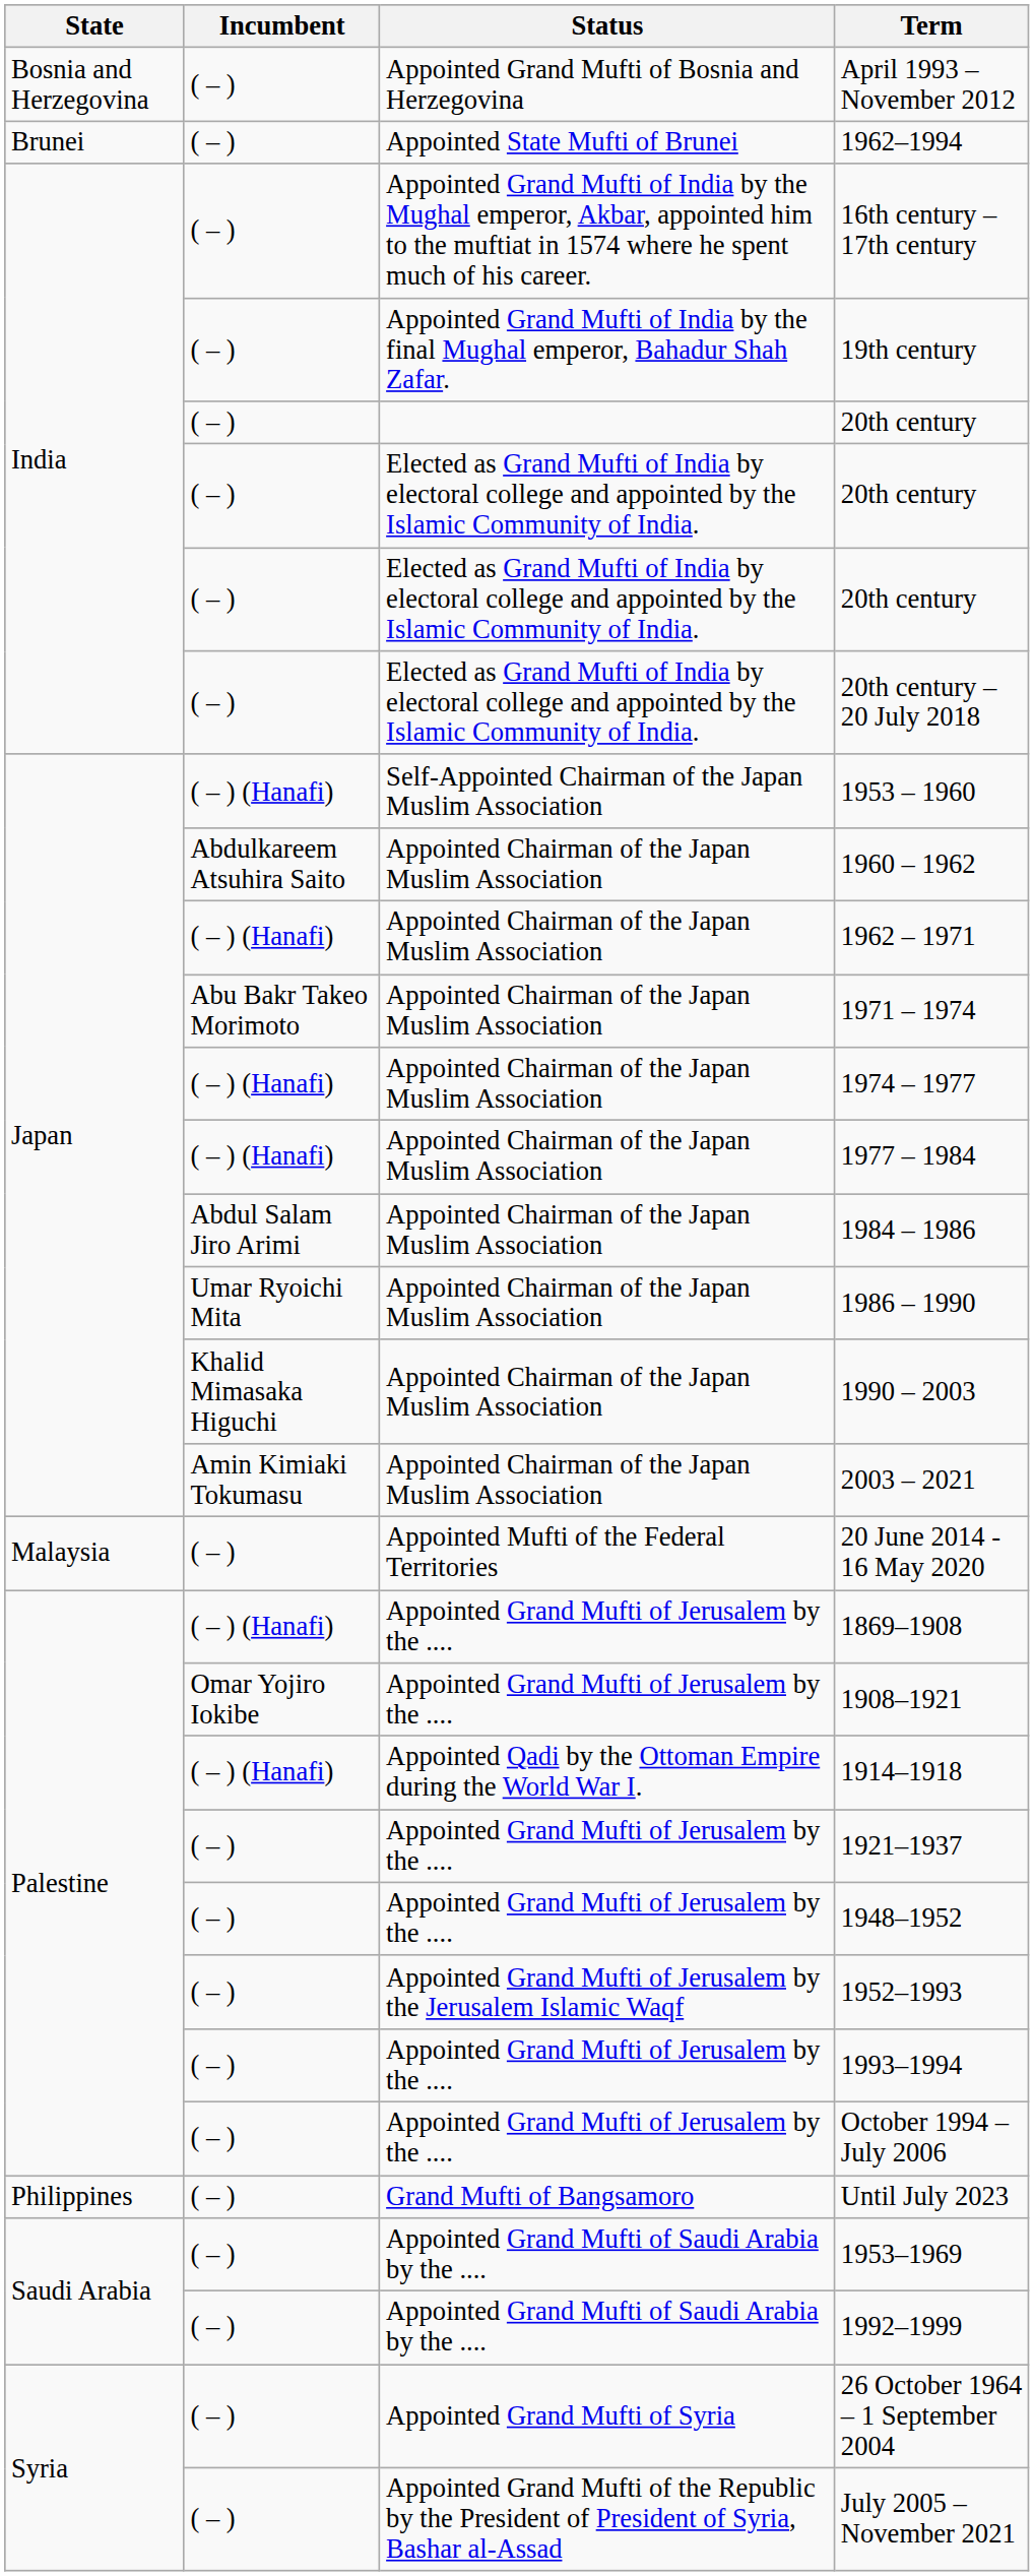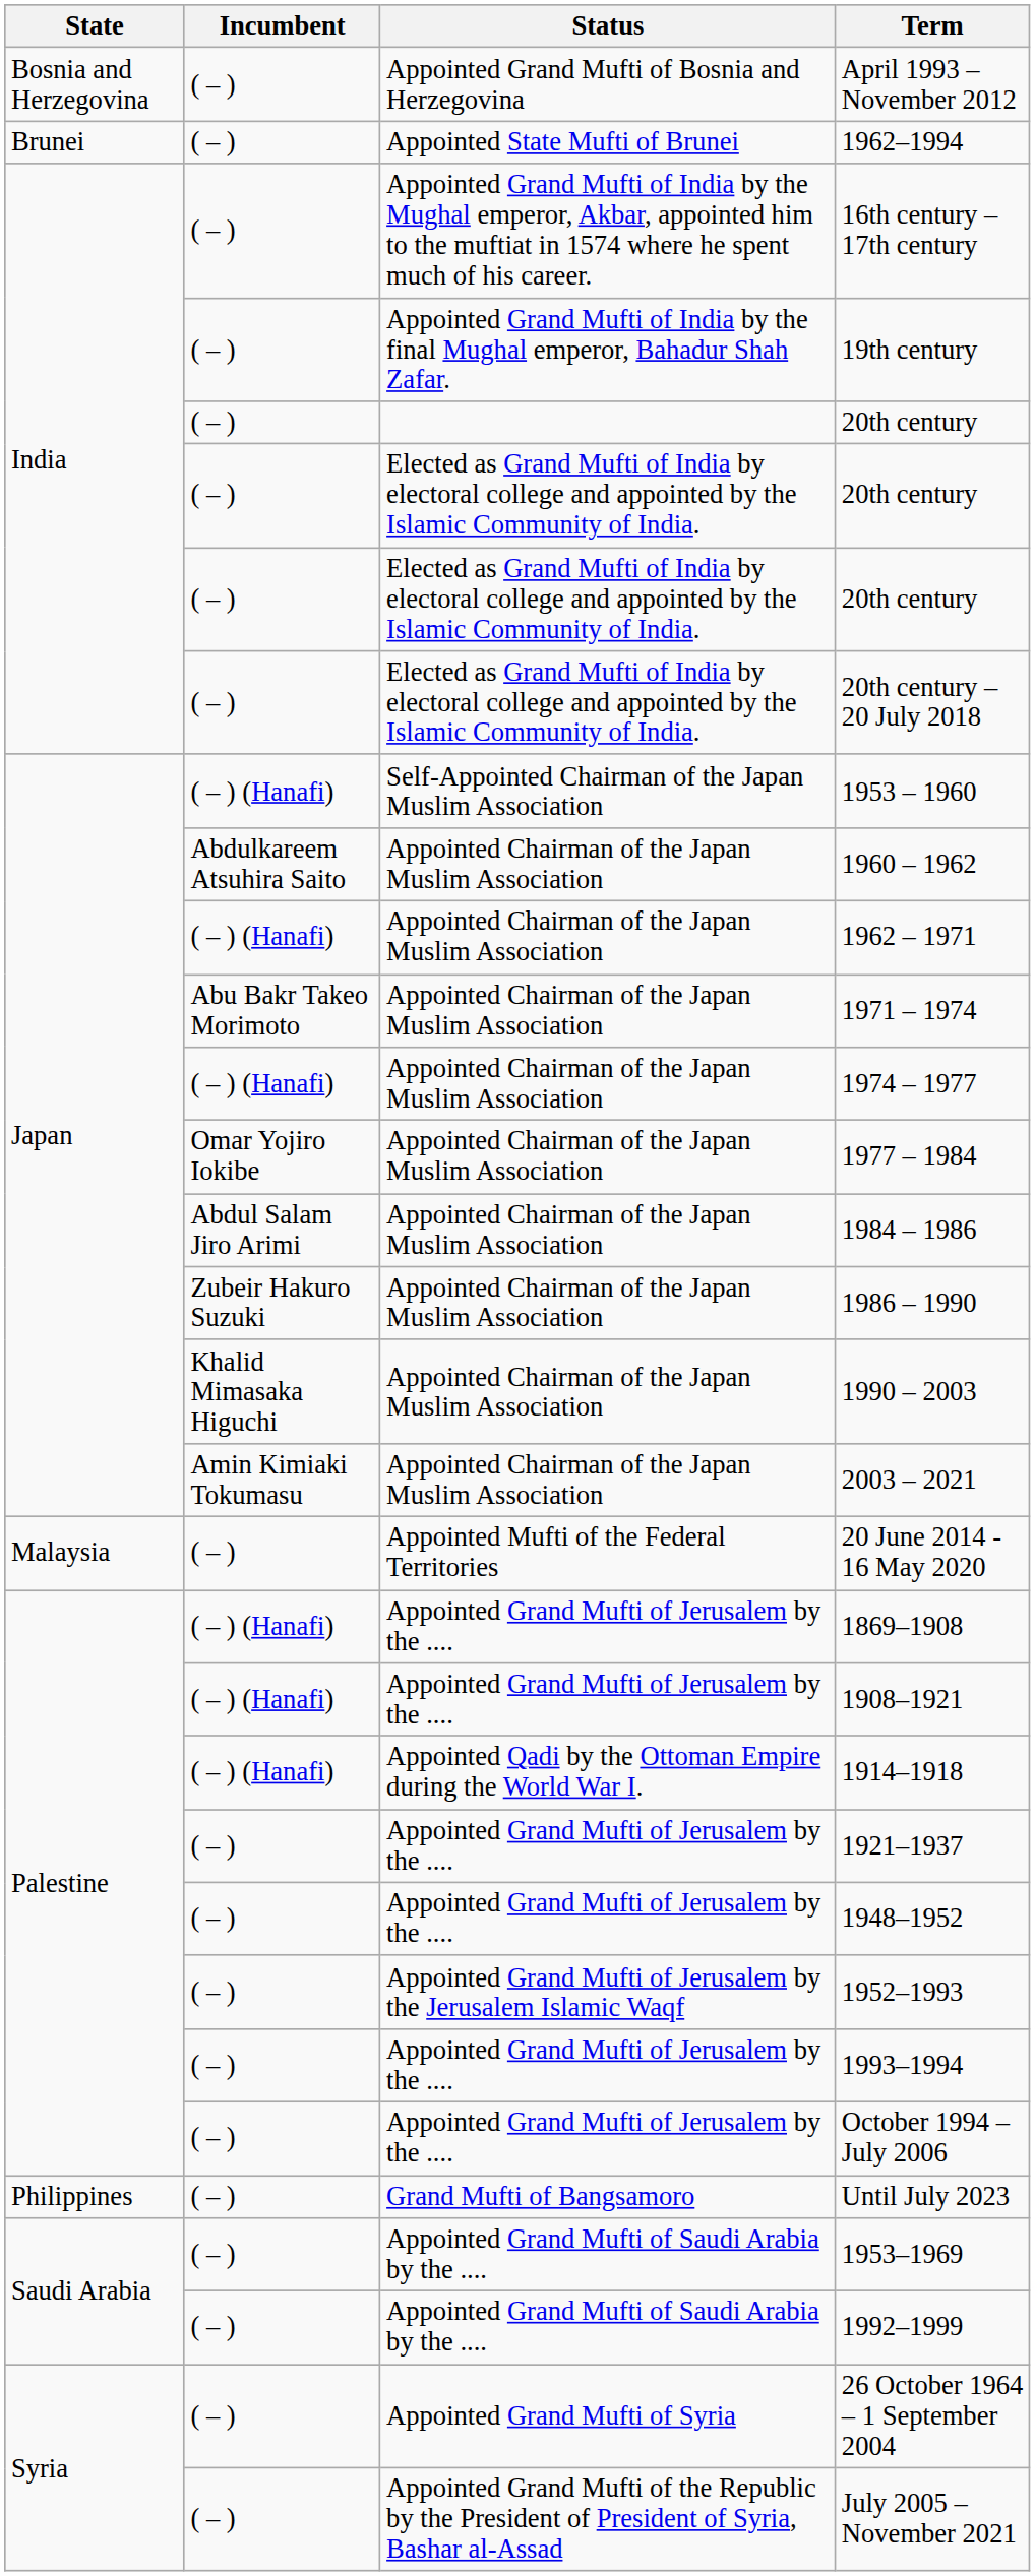 <table class="wikitable sortable">
 <tr>
 <th>State</th>
 <th>Incumbent</th>
 <th>Status</th>
 <th>Term</th>
 </tr>
 <tr>
 <td>Bosnia and Herzegovina</td>
 <td> ( – )</td>
 <td>Appointed Grand Mufti of Bosnia and Herzegovina</td>
 <td>April 1993 – November 2012</td>
 </tr>
 <tr>
 <td>Brunei</td>
 <td> ( – )</td>
 <td>Appointed <a href='#'>State Mufti of Brunei</a></td>
 <td>1962–1994</td>
 </tr>
 <tr>
 <td rowspan=6>India</td>
 <td> ( – )</td>
 <td>Appointed <a href='#'>Grand Mufti of India</a> by the <a href='#'>Mughal</a> emperor, <a href='#'>Akbar</a>, appointed him to the muftiat in 1574 where he spent much of his career.</td>
 <td>16th century – 17th century</td>
 </tr>
 <tr>
 <td> ( – )</td>
 <td>Appointed <a href='#'>Grand Mufti of India</a> by the final <a href='#'>Mughal</a> emperor, <a href='#'>Bahadur Shah Zafar</a>.</td>
 <td>19th century</td>
 </tr>
 <tr>
 <td> ( – )</td>
 <td></td>
 <td>20th century</td>
 </tr>
 <tr>
 <td> ( – )</td>
 <td>Elected as <a href='#'>Grand Mufti of India</a> by electoral college and appointed by the <a href='#'>Islamic Community of India</a>.</td>
 <td>20th century</td>
 </tr>
 <tr>
 <td> ( – )</td>
 <td>Elected as <a href='#'>Grand Mufti of India</a> by electoral college and appointed by the <a href='#'>Islamic Community of India</a>.</td>
 <td>20th century</td>
 </tr>
 <tr>
 <td> ( – )</td>
 <td>Elected as <a href='#'>Grand Mufti of India</a> by electoral college and appointed by the <a href='#'>Islamic Community of India</a>.</td>
 <td>20th century – 20 July 2018</td>
 </tr>
 <tr>
 <td rowspan=10>Japan</td>
 <td> ( – ) (<a href='#'>Hanafi</a>)</td>
 <td>Self-Appointed Chairman of the Japan Muslim Association</td>
 <td>1953 – 1960</td>
 </tr>
 <tr>
 <td>Abdulkareem Atsuhira Saito</td>
 <td>Appointed Chairman of the Japan Muslim Association</td>
 <td>1960 – 1962</td>
 </tr>
 <tr>
 <td> ( – ) (<a href='#'>Hanafi</a>)</td>
 <td>Appointed Chairman of the Japan Muslim Association</td>
 <td>1962 – 1971</td>
 </tr>
 <tr>
 <td>Abu Bakr Takeo Morimoto</td>
 <td>Appointed Chairman of the Japan Muslim Association</td>
 <td>1971 – 1974</td>
 </tr>
 <tr>
 <td> ( – ) (<a href='#'>Hanafi</a>)</td>
 <td>Appointed Chairman of the Japan Muslim Association</td>
 <td>1974 – 1977</td>
 </tr>
 <tr>
-<td> ( – ) (<a href='#'>Hanafi</a>)</td>
+<td>Omar Yojiro Iokibe</td>
 <td>Appointed Chairman of the Japan Muslim Association</td>
 <td>1977 – 1984</td>
 </tr>
 <tr>
 <td>Abdul Salam Jiro Arimi</td>
 <td>Appointed Chairman of the Japan Muslim Association</td>
 <td>1984 – 1986</td>
 </tr>
 <tr>
-<td>Umar Ryoichi Mita</td>
+<td>Zubeir Hakuro Suzuki</td>
 <td>Appointed Chairman of the Japan Muslim Association</td>
 <td>1986 – 1990</td>
 </tr>
 <tr>
 <td>Khalid Mimasaka Higuchi</td>
 <td>Appointed Chairman of the Japan Muslim Association</td>
 <td>1990 – 2003</td>
 </tr>
 <tr>
 <td>Amin Kimiaki Tokumasu</td>
 <td>Appointed Chairman of the Japan Muslim Association</td>
 <td>2003 – 2021</td>
 </tr>
 <tr>
 <td rowspan="1">Malaysia</td>
 <td> ( – )</td>
 <td>Appointed Mufti of the Federal Territories</td>
 <td>20 June 2014 - 16 May 2020</td>
 </tr>
 <tr>
 <td rowspan="8">Palestine</td>
 <td> ( – ) (<a href='#'>Hanafi</a>)</td>
 <td>Appointed <a href='#'>Grand Mufti of Jerusalem</a> by the ....</td>
 <td>1869–1908</td>
 </tr>
 <tr>
-<td>Omar Yojiro Iokibe</td>
+<td> ( – ) (<a href='#'>Hanafi</a>)</td>
 <td>Appointed <a href='#'>Grand Mufti of Jerusalem</a> by the ....</td>
 <td>1908–1921</td>
 </tr>
 <tr>
 <td> ( – ) (<a href='#'>Hanafi</a>)</td>
 <td>Appointed <a href='#'>Qadi</a> by the <a href='#'>Ottoman Empire</a> during the <a href='#'>World War I</a>.</td>
 <td>1914–1918</td>
 </tr>
 <tr>
 <td> ( – )</td>
 <td>Appointed <a href='#'>Grand Mufti of Jerusalem</a> by the ....</td>
 <td>1921–1937</td>
 </tr>
 <tr>
 <td> ( – )</td>
 <td>Appointed <a href='#'>Grand Mufti of Jerusalem</a> by the ....</td>
 <td>1948–1952</td>
 </tr>
 <tr>
 <td> ( – )</td>
 <td>Appointed <a href='#'>Grand Mufti of Jerusalem</a> by the <a href='#'>Jerusalem Islamic Waqf</a></td>
 <td>1952–1993</td>
 </tr>
 <tr>
 <td> ( – )</td>
 <td>Appointed <a href='#'>Grand Mufti of Jerusalem</a> by the ....</td>
 <td>1993–1994</td>
 </tr>
 <tr>
 <td> ( – )</td>
 <td>Appointed <a href='#'>Grand Mufti of Jerusalem</a> by the ....</td>
 <td>October 1994 – July 2006</td>
 </tr>
 <tr>
 <td rowspan="1">Philippines</td>
 <td> ( – )</td>
 <td><a href='#'>Grand Mufti of Bangsamoro</a></td>
 <td>Until July 2023</td>
 </tr>
 <tr>
 <td rowspan=2>Saudi Arabia</td>
 <td> ( – )</td>
 <td>Appointed <a href='#'>Grand Mufti of Saudi Arabia</a> by the ....</td>
 <td>1953–1969</td>
 </tr>
 <tr>
 <td> ( – )</td>
 <td>Appointed <a href='#'>Grand Mufti of Saudi Arabia</a> by the ....</td>
 <td>1992–1999</td>
 </tr>
 <tr>
 <td rowspan="2">Syria</td>
 <td> ( – )</td>
 <td>Appointed <a href='#'>Grand Mufti of Syria</a></td>
 <td>26 October 1964 – 1 September 2004</td>
 </tr>
 <tr>
 <td> ( – )</td>
 <td>Appointed Grand Mufti of the Republic by the President of <a href='#'>President of Syria</a>, <a href='#'>Bashar al-Assad</a></td>
 <td>July 2005 – November 2021</td>
 </tr>
 </table>
